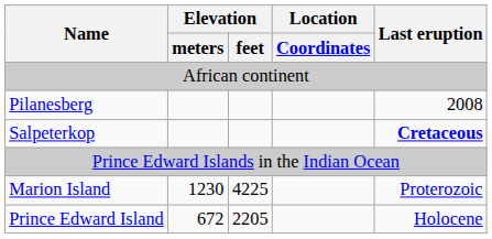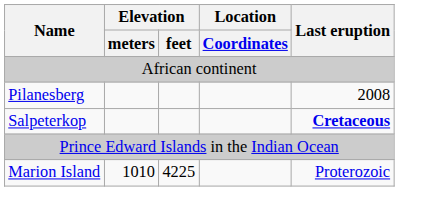 <table class="wikitable">
 <tr>
 <th rowspan="2">Name</th>
 <th colspan ="2">Elevation</th>
 <th>Location</th>
 <th rowspan="2">Last eruption</th>
 </tr>
 <tr>
 <th>meters</th>
 <th>feet</th>
 <th><a href='#'>Coordinates</a></th>
 </tr>
 <tr>
 <td colspan="5" style="text-align:center;background-color:#cccccc;">African continent</td>
 </tr>
 <tr align="right">
 <td align="left"><a href='#'>Pilanesberg</a></td>
 <td></td>
 <td></td>
 <td></td>
 <td>2008</td>
 </tr>
 <tr align="right">
 <td align="left"><a href='#'>Salpeterkop</a></td>
 <td></td>
 <td></td>
 <td></td>
 <td><strong><a href='#'>Cretaceous</a></strong></td>
 </tr>
 <tr>
 <td colspan="5" style="text-align:center;background-color:#cccccc;"><a href='#'>Prince Edward Islands</a> in the <a href='#'>Indian Ocean</a></td>
 </tr>
 <tr align="right">
 <td align="left"><a href='#'>Marion Island</a></td>
-<td>1230</td>
+<td>1010</td>
 <td>4225</td>
 <td></td>
 <td><a href='#'>Proterozoic</a></td>
 </tr>
-<tr align="right">
-<td align="left"><a href='#'>Prince Edward Island</a></td>
-<td>672</td>
-<td>2205</td>
-<td></td>
-<td><a href='#'>Holocene</a></td>
-</tr>
 </table>
